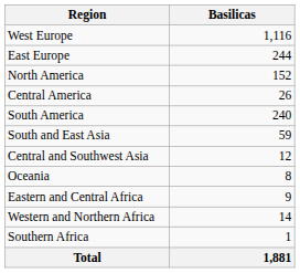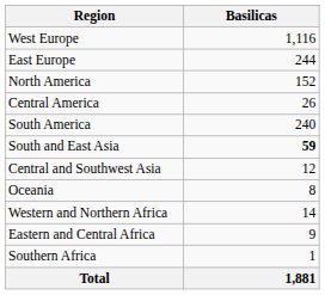 <table class="wikitable sortable" style="text-align:lcenter;">
 <tr>
 <th scope="col" style="width:200px;">Region</th>
 <th scope="col" style="width:150px;">Basilicas</th>
 </tr>
 <tr>
 <td>West Europe</td>
 <td style="text-align: right;">1,116</td>
 </tr>
 <tr>
 <td>East Europe</td>
 <td style="text-align: right;">244</td>
 </tr>
 <tr>
 <td>North America</td>
 <td style="text-align: right;">152</td>
 </tr>
 <tr>
 <td>Central America</td>
 <td style="text-align: right;">26</td>
 </tr>
 <tr>
 <td>South America</td>
 <td style="text-align: right;">240</td>
 </tr>
 <tr>
 <td>South and East Asia</td>
-<td style="text-align: right;">59</td>
+<td style="text-align: right;"><strong>59</strong></td>
 </tr>
 <tr>
 <td>Central and Southwest Asia</td>
 <td style="text-align: right;">12</td>
 </tr>
 <tr>
 <td>Oceania</td>
 <td style="text-align: right;">8</td>
 </tr>
 <tr>
+<td>Western and Northern Africa</td>
+<td style="text-align: right;">14</td>
+</tr>
+<tr>
 <td>Eastern and Central Africa</td>
 <td style="text-align: right;">9</td>
-</tr>
-<tr>
-<td>Western and Northern Africa</td>
-<td style="text-align: right;">14</td>
 </tr>
 <tr>
 <td>Southern Africa</td>
 <td style="text-align: right;">1</td>
 </tr>
 <tr class="sortbottom">
 <th scope="row">Total</th>
 <th style="text-align: right">1,881</th>
 </tr>
 </table>
